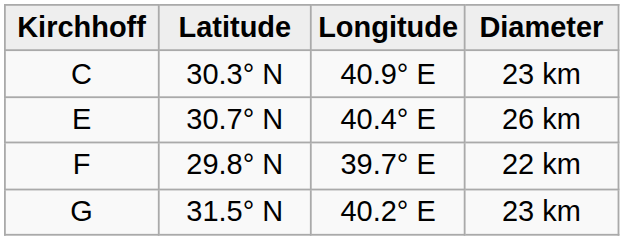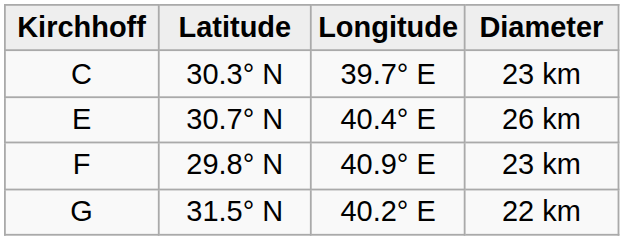 <table class="wikitable">
 <tr>
 <th width="25%" style="background:#eeeeee;">Kirchhoff</th>
 <th width="25%" style="background:#eeeeee;">Latitude</th>
 <th width="25%" style="background:#eeeeee;">Longitude</th>
 <th width="25%" style="background:#eeeeee;">Diameter</th>
 </tr>
 <tr>
 <td align="center">C</td>
 <td align="center">30.3° N</td>
-<td align="center">40.9° E</td>
+<td align="center">39.7° E</td>
 <td align="center">23 km</td>
 </tr>
 <tr>
 <td align="center">E</td>
 <td align="center">30.7° N</td>
 <td align="center">40.4° E</td>
 <td align="center">26 km</td>
 </tr>
 <tr>
 <td align="center">F</td>
 <td align="center">29.8° N</td>
-<td align="center">39.7° E</td>
-<td align="center">22 km</td>
+<td align="center">40.9° E</td>
+<td align="center">23 km</td>
 </tr>
 <tr>
 <td align="center">G</td>
 <td align="center">31.5° N</td>
 <td align="center">40.2° E</td>
-<td align="center">23 km</td>
+<td align="center">22 km</td>
 </tr>
 </table>
